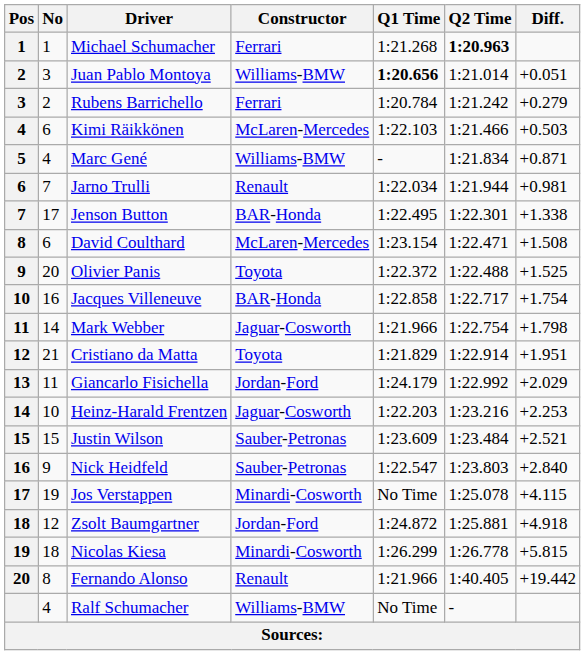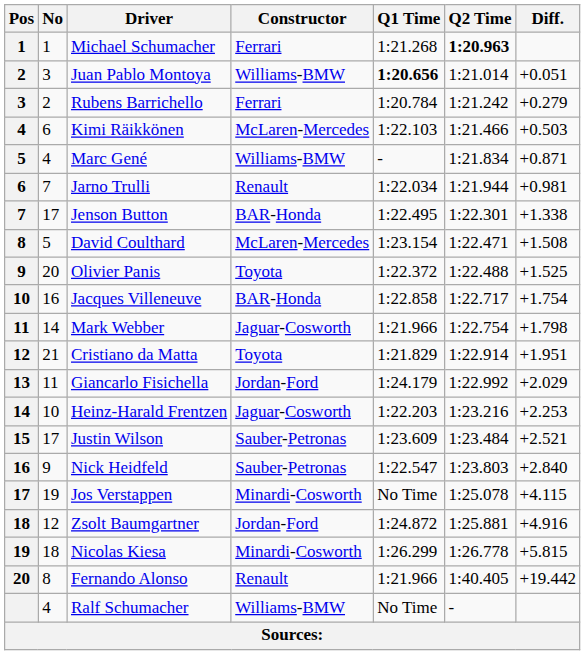 <table class="wikitable sortable" style="font-size: 85%;">
 <tr>
 <th>Pos</th>
 <th>No</th>
 <th>Driver</th>
 <th>Constructor</th>
 <th>Q1 Time</th>
 <th>Q2 Time</th>
 <th>Diff.</th>
 </tr>
 <tr>
 <th>1</th>
 <td>1</td>
 <td data-sort-value="scm"> <a href='#'>Michael Schumacher</a></td>
 <td><a href='#'>Ferrari</a></td>
 <td>1:21.268</td>
 <td><strong>1:20.963</strong></td>
 <td></td>
 </tr>
 <tr>
 <th>2</th>
 <td>3</td>
 <td data-sort-value="mon"> <a href='#'>Juan Pablo Montoya</a></td>
 <td><a href='#'>Williams</a>-<a href='#'>BMW</a></td>
 <td><strong>1:20.656</strong></td>
 <td>1:21.014</td>
 <td>+0.051</td>
 </tr>
 <tr>
 <th>3</th>
 <td>2</td>
 <td data-sort-value="bar"> <a href='#'>Rubens Barrichello</a></td>
 <td><a href='#'>Ferrari</a></td>
 <td>1:20.784</td>
 <td>1:21.242</td>
 <td>+0.279</td>
 </tr>
 <tr>
 <th>4</th>
 <td>6</td>
 <td data-sort-value="rai"> <a href='#'>Kimi Räikkönen</a></td>
 <td><a href='#'>McLaren</a>-<a href='#'>Mercedes</a></td>
 <td>1:22.103</td>
 <td>1:21.466</td>
 <td>+0.503</td>
 </tr>
 <tr>
 <th>5</th>
 <td>4</td>
 <td data-sort-value="gen"> <a href='#'>Marc Gené</a></td>
 <td><a href='#'>Williams</a>-<a href='#'>BMW</a></td>
 <td data-sort-value="21">-</td>
 <td>1:21.834</td>
 <td>+0.871</td>
 </tr>
 <tr>
 <th>6</th>
 <td>7</td>
 <td data-sort-value="tru"> <a href='#'>Jarno Trulli</a></td>
 <td><a href='#'>Renault</a></td>
 <td>1:22.034</td>
 <td>1:21.944</td>
 <td>+0.981</td>
 </tr>
 <tr>
 <th>7</th>
 <td>17</td>
 <td data-sort-value="but"> <a href='#'>Jenson Button</a></td>
 <td><a href='#'>BAR</a>-<a href='#'>Honda</a></td>
 <td>1:22.495</td>
 <td>1:22.301</td>
 <td>+1.338</td>
 </tr>
 <tr>
 <th>8</th>
-<td>6</td>
+<td>5</td>
 <td data-sort-value="cou"> <a href='#'>David Coulthard</a></td>
 <td><a href='#'>McLaren</a>-<a href='#'>Mercedes</a></td>
 <td>1:23.154</td>
 <td>1:22.471</td>
 <td>+1.508</td>
 </tr>
 <tr>
 <th>9</th>
 <td>20</td>
 <td data-sort-value="pan"> <a href='#'>Olivier Panis</a></td>
 <td><a href='#'>Toyota</a></td>
 <td>1:22.372</td>
 <td>1:22.488</td>
 <td>+1.525</td>
 </tr>
 <tr>
 <th>10</th>
 <td>16</td>
 <td data-sort-value="vil"> <a href='#'>Jacques Villeneuve</a></td>
 <td><a href='#'>BAR</a>-<a href='#'>Honda</a></td>
 <td>1:22.858</td>
 <td>1:22.717</td>
 <td>+1.754</td>
 </tr>
 <tr>
 <th>11</th>
 <td>14</td>
 <td data-sort-value="web"> <a href='#'>Mark Webber</a></td>
 <td><a href='#'>Jaguar</a>-<a href='#'>Cosworth</a></td>
 <td>1:21.966</td>
 <td>1:22.754</td>
 <td>+1.798</td>
 </tr>
 <tr>
 <th>12</th>
 <td>21</td>
 <td data-sort-value="da m"> <a href='#'>Cristiano da Matta</a></td>
 <td><a href='#'>Toyota</a></td>
 <td>1:21.829</td>
 <td>1:22.914</td>
 <td>+1.951</td>
 </tr>
 <tr>
 <th>13</th>
 <td>11</td>
 <td data-sort-value="fis"> <a href='#'>Giancarlo Fisichella</a></td>
 <td><a href='#'>Jordan</a>-<a href='#'>Ford</a></td>
 <td>1:24.179</td>
 <td>1:22.992</td>
 <td>+2.029</td>
 </tr>
 <tr>
 <th>14</th>
 <td>10</td>
 <td data-sort-value="fre"> <a href='#'>Heinz-Harald Frentzen</a></td>
 <td><a href='#'>Jaguar</a>-<a href='#'>Cosworth</a></td>
 <td>1:22.203</td>
 <td>1:23.216</td>
 <td>+2.253</td>
 </tr>
 <tr>
 <th>15</th>
-<td>15</td>
+<td>17</td>
 <td data-sort-value="wil"> <a href='#'>Justin Wilson</a></td>
 <td><a href='#'>Sauber</a>-<a href='#'>Petronas</a></td>
 <td>1:23.609</td>
 <td>1:23.484</td>
 <td>+2.521</td>
 </tr>
 <tr>
 <th>16</th>
 <td>9</td>
 <td data-sort-value="hei"> <a href='#'>Nick Heidfeld</a></td>
 <td><a href='#'>Sauber</a>-<a href='#'>Petronas</a></td>
 <td>1:22.547</td>
 <td>1:23.803</td>
 <td>+2.840</td>
 </tr>
 <tr>
 <th>17</th>
 <td>19</td>
 <td data-sort-value="ver"> <a href='#'>Jos Verstappen</a></td>
 <td><a href='#'>Minardi</a>-<a href='#'>Cosworth</a></td>
 <td>No Time</td>
 <td>1:25.078</td>
 <td>+4.115</td>
 </tr>
 <tr>
 <th>18</th>
 <td>12</td>
 <td data-sort-value="bau"> <a href='#'>Zsolt Baumgartner</a></td>
 <td><a href='#'>Jordan</a>-<a href='#'>Ford</a></td>
 <td>1:24.872</td>
 <td>1:25.881</td>
-<td>+4.918</td>
+<td>+4.916</td>
 </tr>
 <tr>
 <th>19</th>
 <td>18</td>
 <td data-sort-value="kie"> <a href='#'>Nicolas Kiesa</a></td>
 <td><a href='#'>Minardi</a>-<a href='#'>Cosworth</a></td>
 <td>1:26.299</td>
 <td>1:26.778</td>
 <td>+5.815</td>
 </tr>
 <tr>
 <th>20</th>
 <td>8</td>
 <td data-sort-value="alo"> <a href='#'>Fernando Alonso</a></td>
 <td><a href='#'>Renault</a></td>
 <td>1:21.966</td>
 <td>1:40.405</td>
 <td>+19.442</td>
 </tr>
 <tr>
 <th></th>
 <td>4</td>
 <td> <a href='#'>Ralf Schumacher</a></td>
 <td><a href='#'>Williams</a>-<a href='#'>BMW</a></td>
 <td data-sort-value="21">No Time</td>
 <td data-sort-value="21">-</td>
 <td data-sort-value="21"></td>
 </tr>
 <tr>
 <th colspan="7">Sources:</th>
 </tr>
 </table>
